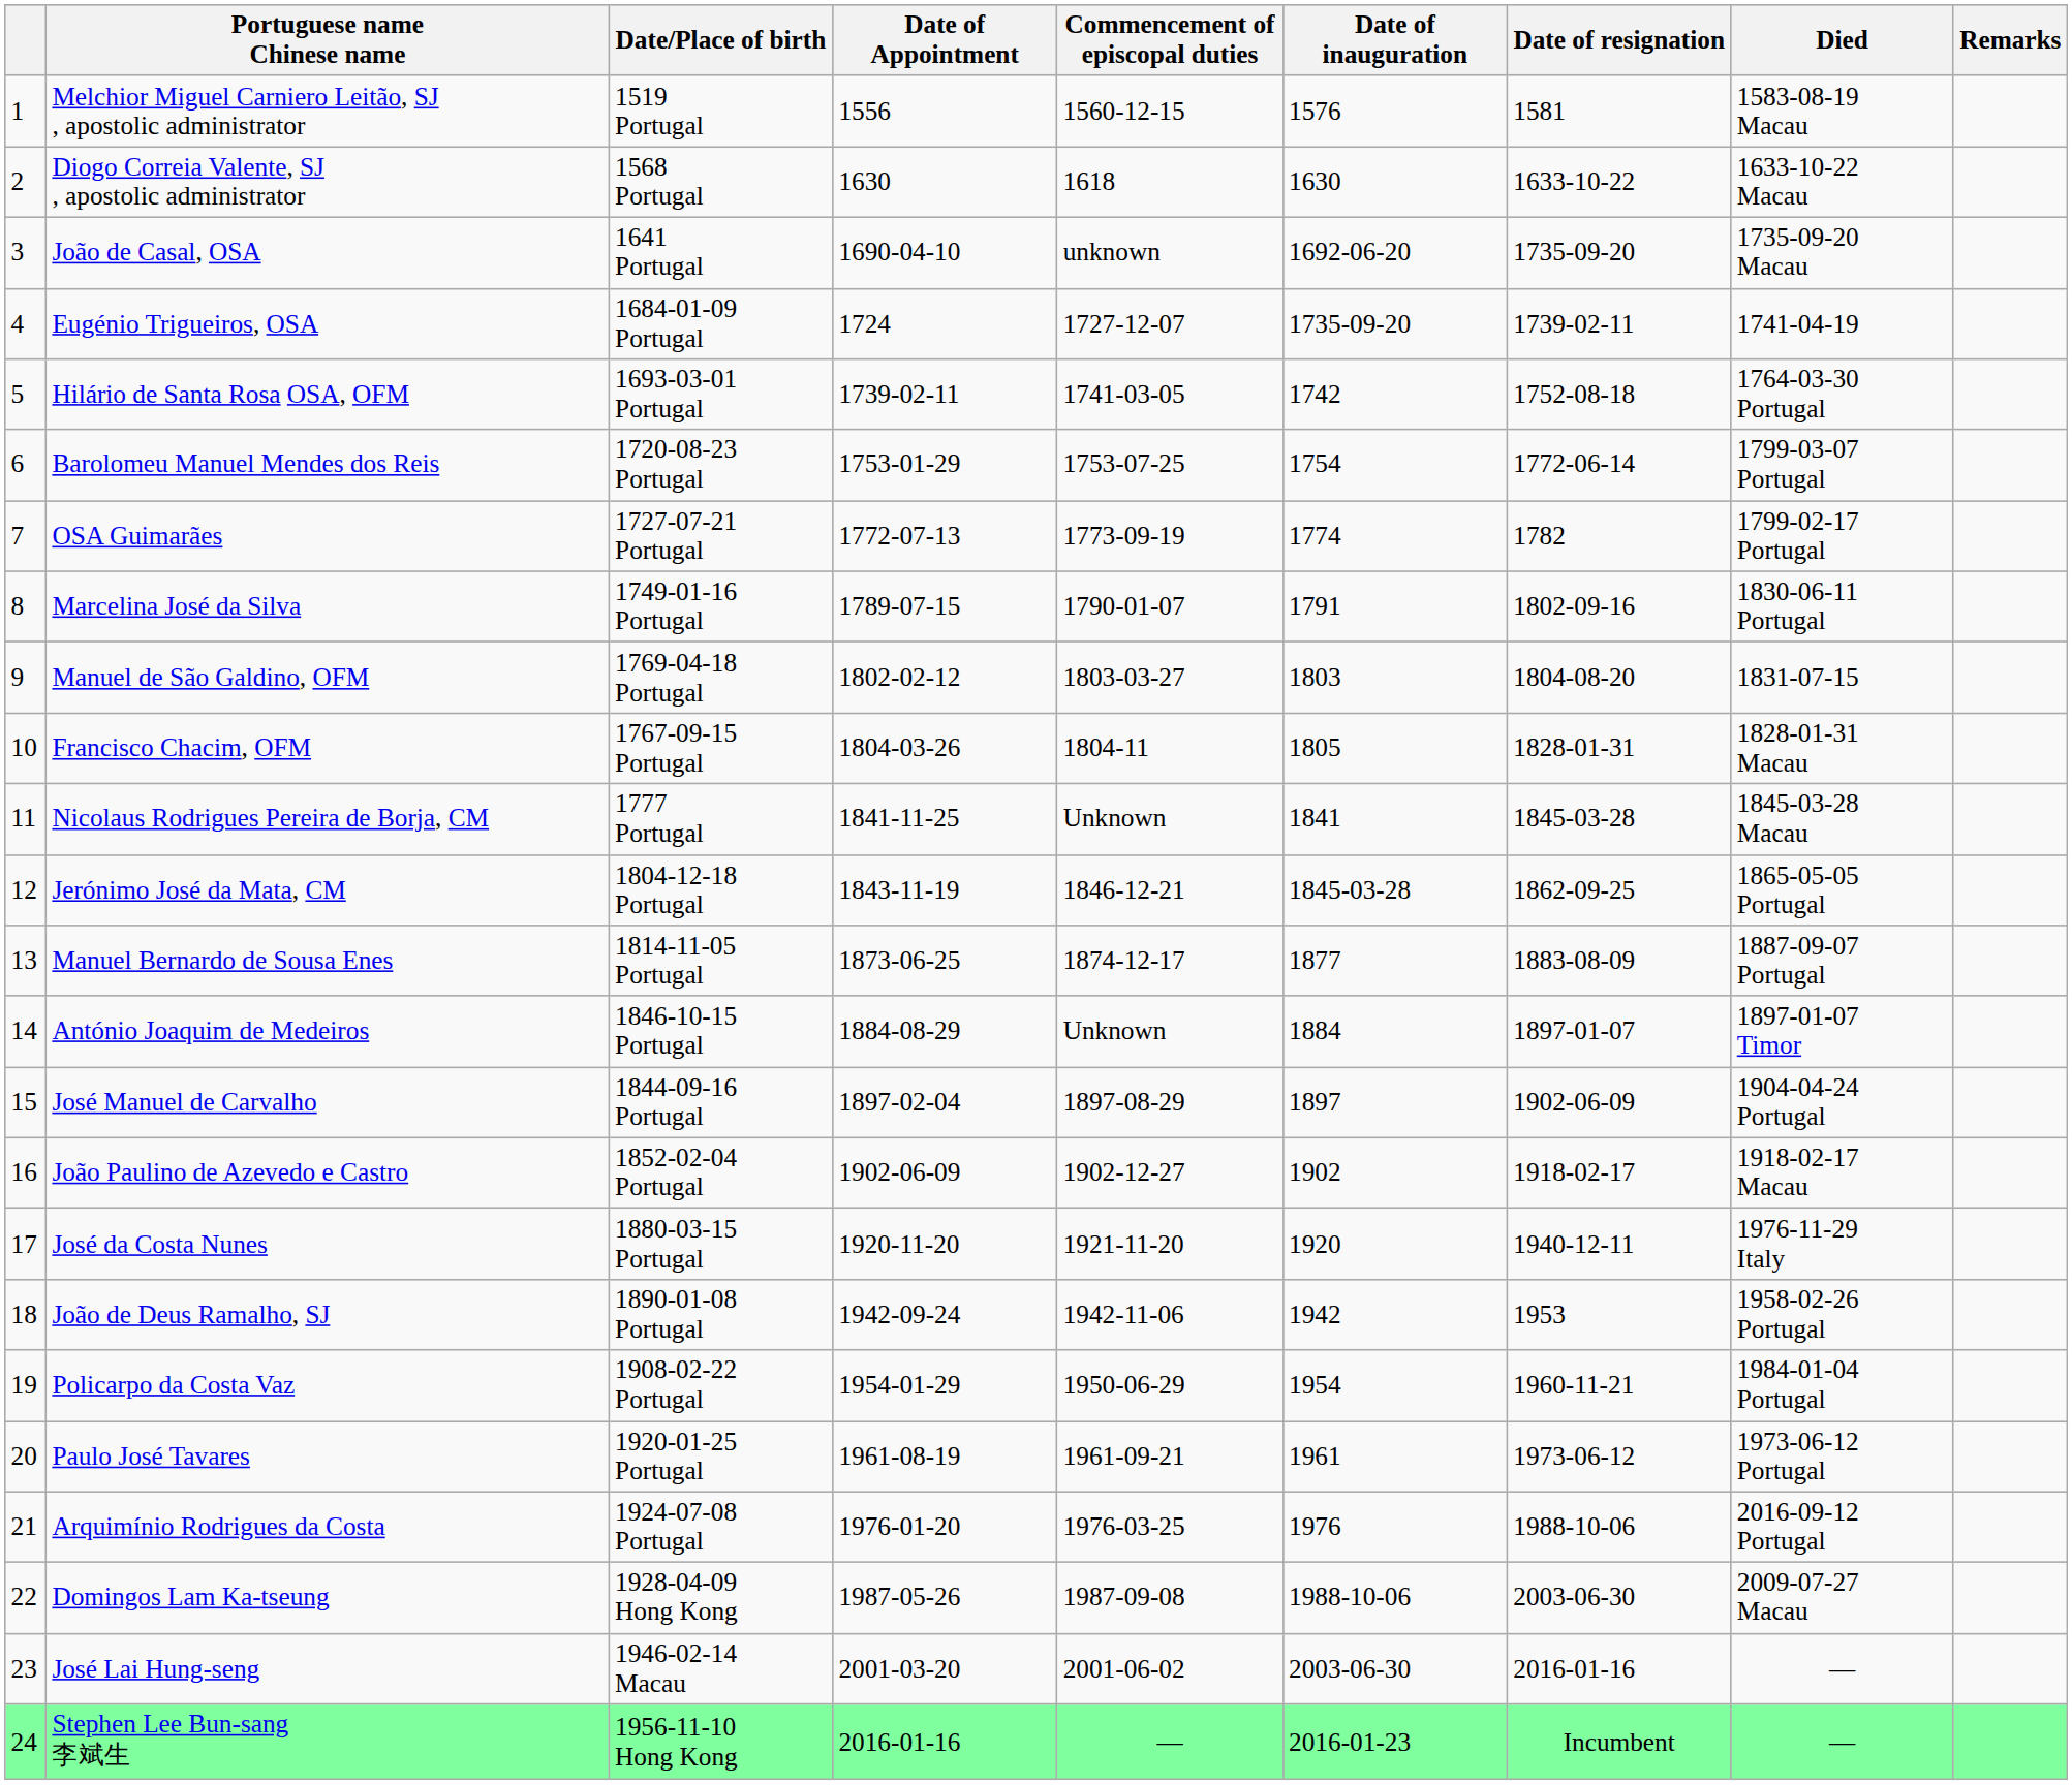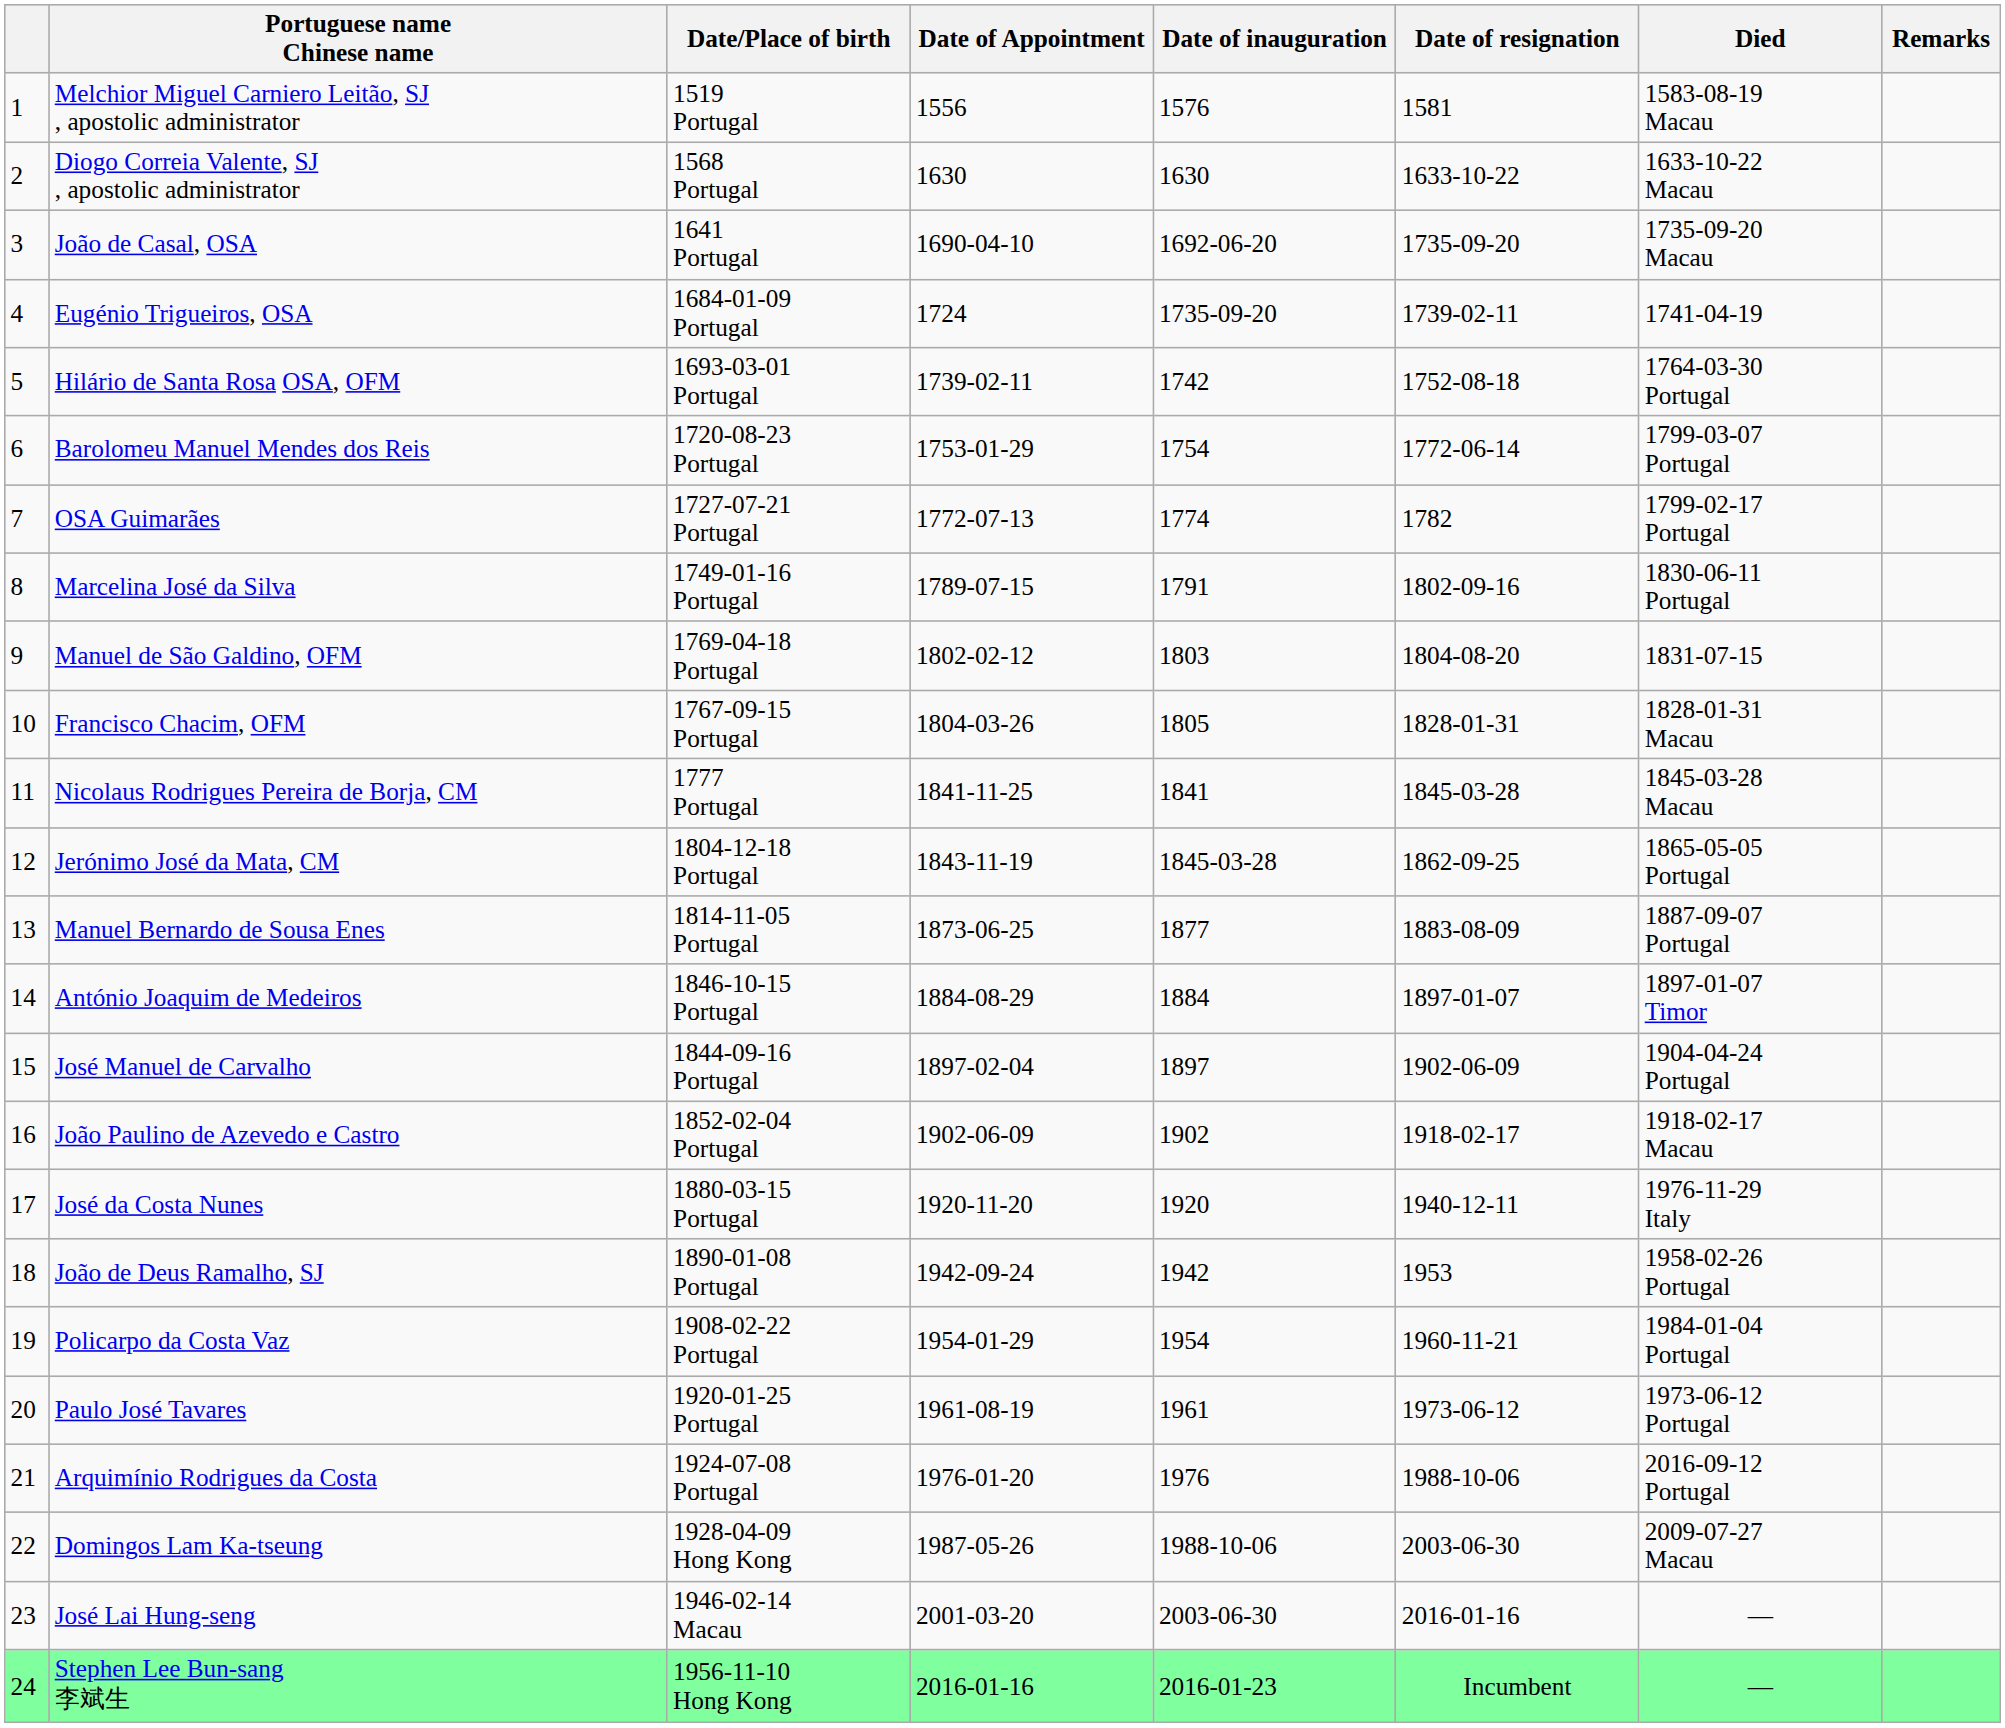 <table class="wikitable sortable" style="width:100%; "width=100% align="center">
 <tr>
 <th width=2%></th>
 <th class="unsortable" width=28%>Portuguese name<br>Chinese name</th>
 <th width=11%>Date/Place of birth</th>
 <th width=11%>Date of Appointment</th>
-<th width=11%>Commencement of episcopal duties</th>
 <th width=11%>Date of inauguration</th>
 <th width=11%>Date of resignation</th>
 <th width=11%>Died</th>
 <th class="unsortable" width=4%>Remarks</th>
 </tr>
 <tr>
 <td>1</td>
 <td><a href='#'>Melchior Miguel Carniero Leitão</a>, <a href='#'>SJ</a> <br>, apostolic administrator</td>
 <td>1519<br>Portugal</td>
 <td>1556</td>
-<td>1560-12-15</td>
 <td>1576</td>
 <td>1581 </td>
 <td>1583-08-19<br>Macau</td>
 <td></td>
 </tr>
 <tr>
 <td>2</td>
 <td><a href='#'>Diogo Correia Valente</a>, <a href='#'>SJ</a> <br>, apostolic administrator</td>
 <td>1568<br>Portugal</td>
 <td>1630 </td>
-<td>1618 </td>
 <td>1630</td>
 <td>1633-10-22 </td>
 <td>1633-10-22<br>Macau</td>
 <td></td>
 </tr>
 <tr>
 <td>3</td>
 <td><a href='#'>João de Casal</a>, <a href='#'>OSA</a><br></td>
 <td>1641<br>Portugal</td>
 <td>1690-04-10</td>
-<td>unknown</td>
 <td>1692-06-20</td>
 <td>1735-09-20 </td>
 <td>1735-09-20 <br>Macau</td>
 <td></td>
 </tr>
 <tr>
 <td>4</td>
 <td><a href='#'>Eugénio Trigueiros</a>, <a href='#'>OSA</a><br></td>
 <td>1684-01-09<br>Portugal</td>
 <td>1724 </td>
-<td>1727-12-07</td>
 <td>1735-09-20  </td>
 <td>1739-02-11 </td>
 <td>1741-04-19</td>
 <td></td>
 </tr>
 <tr>
 <td>5</td>
 <td><a href='#'>Hilário de Santa Rosa</a> <a href='#'>OSA</a>, <a href='#'>OFM</a> <br></td>
 <td>1693-03-01<br>Portugal</td>
 <td>1739-02-11</td>
-<td>1741-03-05</td>
 <td>1742</td>
 <td>1752-08-18 </td>
 <td>1764-03-30<br>Portugal</td>
 <td></td>
 </tr>
 <tr>
 <td>6</td>
 <td><a href='#'>Barolomeu Manuel Mendes dos Reis</a><br></td>
 <td>1720-08-23<br>Portugal</td>
 <td>1753-01-29</td>
-<td>1753-07-25</td>
 <td>1754</td>
 <td>1772-06-14  </td>
 <td>1799-03-07<br>Portugal</td>
 <td></td>
 </tr>
 <tr>
 <td>7</td>
 <td><a href='#'>OSA Guimarães</a><br></td>
 <td>1727-07-21<br>Portugal</td>
 <td>1772-07-13</td>
-<td>1773-09-19</td>
 <td>1774</td>
 <td>1782 </td>
 <td>1799-02-17<br>Portugal</td>
 <td></td>
 </tr>
 <tr>
 <td>8</td>
 <td><a href='#'>Marcelina José da Silva</a><br></td>
 <td>1749-01-16<br>Portugal</td>
 <td>1789-07-15</td>
-<td>1790-01-07  </td>
 <td>1791</td>
 <td>1802-09-16  </td>
 <td>1830-06-11<br>Portugal</td>
 <td></td>
 </tr>
 <tr>
 <td>9</td>
 <td><a href='#'>Manuel de São Galdino</a>, <a href='#'>OFM</a><br></td>
 <td>1769-04-18<br>Portugal</td>
 <td>1802-02-12</td>
-<td>1803-03-27</td>
 <td>1803</td>
 <td>1804-08-20 </td>
 <td>1831-07-15</td>
 <td></td>
 </tr>
 <tr>
 <td>10</td>
 <td><a href='#'>Francisco Chacim</a>, <a href='#'>OFM</a><br></td>
 <td>1767-09-15<br>Portugal</td>
 <td>1804-03-26</td>
-<td>1804-11</td>
 <td>1805</td>
 <td>1828-01-31</td>
 <td>1828-01-31<br>Macau</td>
 <td></td>
 </tr>
 <tr>
 <td>11</td>
 <td><a href='#'>Nicolaus Rodrigues Pereira de Borja</a>, <a href='#'>CM</a> <br></td>
 <td>1777<br>Portugal</td>
 <td>1841-11-25</td>
-<td>Unknown</td>
 <td>1841</td>
 <td>1845-03-28</td>
 <td>1845-03-28<br>Macau</td>
 <td></td>
 </tr>
 <tr>
 <td>12</td>
 <td><a href='#'>Jerónimo José da Mata</a>, <a href='#'>CM</a><br></td>
 <td>1804-12-18<br>Portugal</td>
 <td>1843-11-19 </td>
-<td>1846-12-21</td>
 <td>1845-03-28 </td>
 <td>1862-09-25 </td>
 <td>1865-05-05<br>Portugal</td>
 <td></td>
 </tr>
 <tr>
 <td>13</td>
 <td><a href='#'>Manuel Bernardo de Sousa Enes</a><br></td>
 <td>1814-11-05<br>Portugal</td>
 <td>1873-06-25</td>
-<td>1874-12-17</td>
 <td>1877</td>
 <td>1883-08-09 </td>
 <td>1887-09-07<br>Portugal</td>
 <td></td>
 </tr>
 <tr>
 <td>14</td>
 <td><a href='#'>António Joaquim de Medeiros</a><br></td>
 <td>1846-10-15<br>Portugal</td>
 <td>1884-08-29</td>
-<td>Unknown</td>
 <td>1884</td>
 <td>1897-01-07 </td>
 <td>1897-01-07 <br><a href='#'>Timor</a></td>
 <td></td>
 </tr>
 <tr>
 <td>15</td>
 <td><a href='#'>José Manuel de Carvalho</a><br></td>
 <td>1844-09-16<br>Portugal</td>
 <td>1897-02-04</td>
-<td>1897-08-29</td>
 <td>1897</td>
 <td>1902-06-09 </td>
 <td>1904-04-24 <br>Portugal</td>
 <td></td>
 </tr>
 <tr>
 <td>16</td>
 <td><a href='#'>João Paulino de Azevedo e Castro</a><br></td>
 <td>1852-02-04<br>Portugal</td>
 <td>1902-06-09</td>
-<td>1902-12-27</td>
 <td>1902</td>
 <td>1918-02-17 </td>
 <td>1918-02-17 <br>Macau</td>
 <td></td>
 </tr>
 <tr>
 <td>17</td>
 <td><a href='#'>José da Costa Nunes</a><br></td>
 <td>1880-03-15<br>Portugal</td>
 <td>1920-11-20</td>
-<td>1921-11-20</td>
 <td>1920</td>
 <td>1940-12-11 </td>
 <td>1976-11-29 <br>Italy</td>
 <td></td>
 </tr>
 <tr>
 <td>18</td>
 <td><a href='#'>João de Deus Ramalho</a>, <a href='#'>SJ</a><br></td>
 <td>1890-01-08<br>Portugal</td>
 <td>1942-09-24</td>
-<td>1942-11-06</td>
 <td>1942</td>
 <td>1953 </td>
 <td>1958-02-26<br>Portugal</td>
 <td></td>
 </tr>
 <tr>
 <td>19</td>
 <td><a href='#'>Policarpo da Costa Vaz</a><br></td>
 <td>1908-02-22<br>Portugal</td>
 <td>1954-01-29</td>
-<td>1950-06-29 </td>
 <td>1954</td>
 <td>1960-11-21 </td>
 <td>1984-01-04<br>Portugal</td>
 <td></td>
 </tr>
 <tr>
 <td>20</td>
 <td><a href='#'>Paulo José Tavares</a><br></td>
 <td>1920-01-25<br>Portugal</td>
 <td>1961-08-19</td>
-<td>1961-09-21</td>
 <td>1961</td>
 <td>1973-06-12 </td>
 <td>1973-06-12 <br>Portugal</td>
 <td></td>
 </tr>
 <tr>
 <td>21</td>
 <td><a href='#'>Arquimínio Rodrigues da Costa</a><br></td>
 <td>1924-07-08<br>Portugal</td>
 <td>1976-01-20</td>
-<td>1976-03-25 </td>
 <td>1976</td>
 <td>1988-10-06  </td>
 <td>2016-09-12 <br>Portugal</td>
 <td></td>
 </tr>
 <tr>
 <td>22</td>
 <td><a href='#'>Domingos Lam Ka-tseung</a><br></td>
 <td>1928-04-09<br>Hong Kong</td>
 <td>1987-05-26 </td>
-<td>1987-09-08</td>
 <td>1988-10-06 </td>
 <td>2003-06-30 </td>
 <td>2009-07-27<br>Macau</td>
 <td></td>
 </tr>
 <tr>
 <td>23</td>
 <td><a href='#'>José Lai Hung-seng</a><br></td>
 <td>1946-02-14<br>Macau</td>
 <td>2001-03-20 </td>
-<td>2001-06-02</td>
 <td>2003-06-30 </td>
 <td>2016-01-16</td>
 <td align="center">—</td>
 <td></td>
 </tr>
 <tr bgcolor="#80FF9F">
 <td>24</td>
 <td><a href='#'>Stephen Lee Bun-sang</a><br>李斌生</td>
 <td>1956-11-10<br>Hong Kong</td>
 <td>2016-01-16</td>
-<td align="center">—</td>
 <td>2016-01-23</td>
 <td align="center">Incumbent</td>
 <td align="center">—</td>
 <td></td>
 </tr>
 </table>
